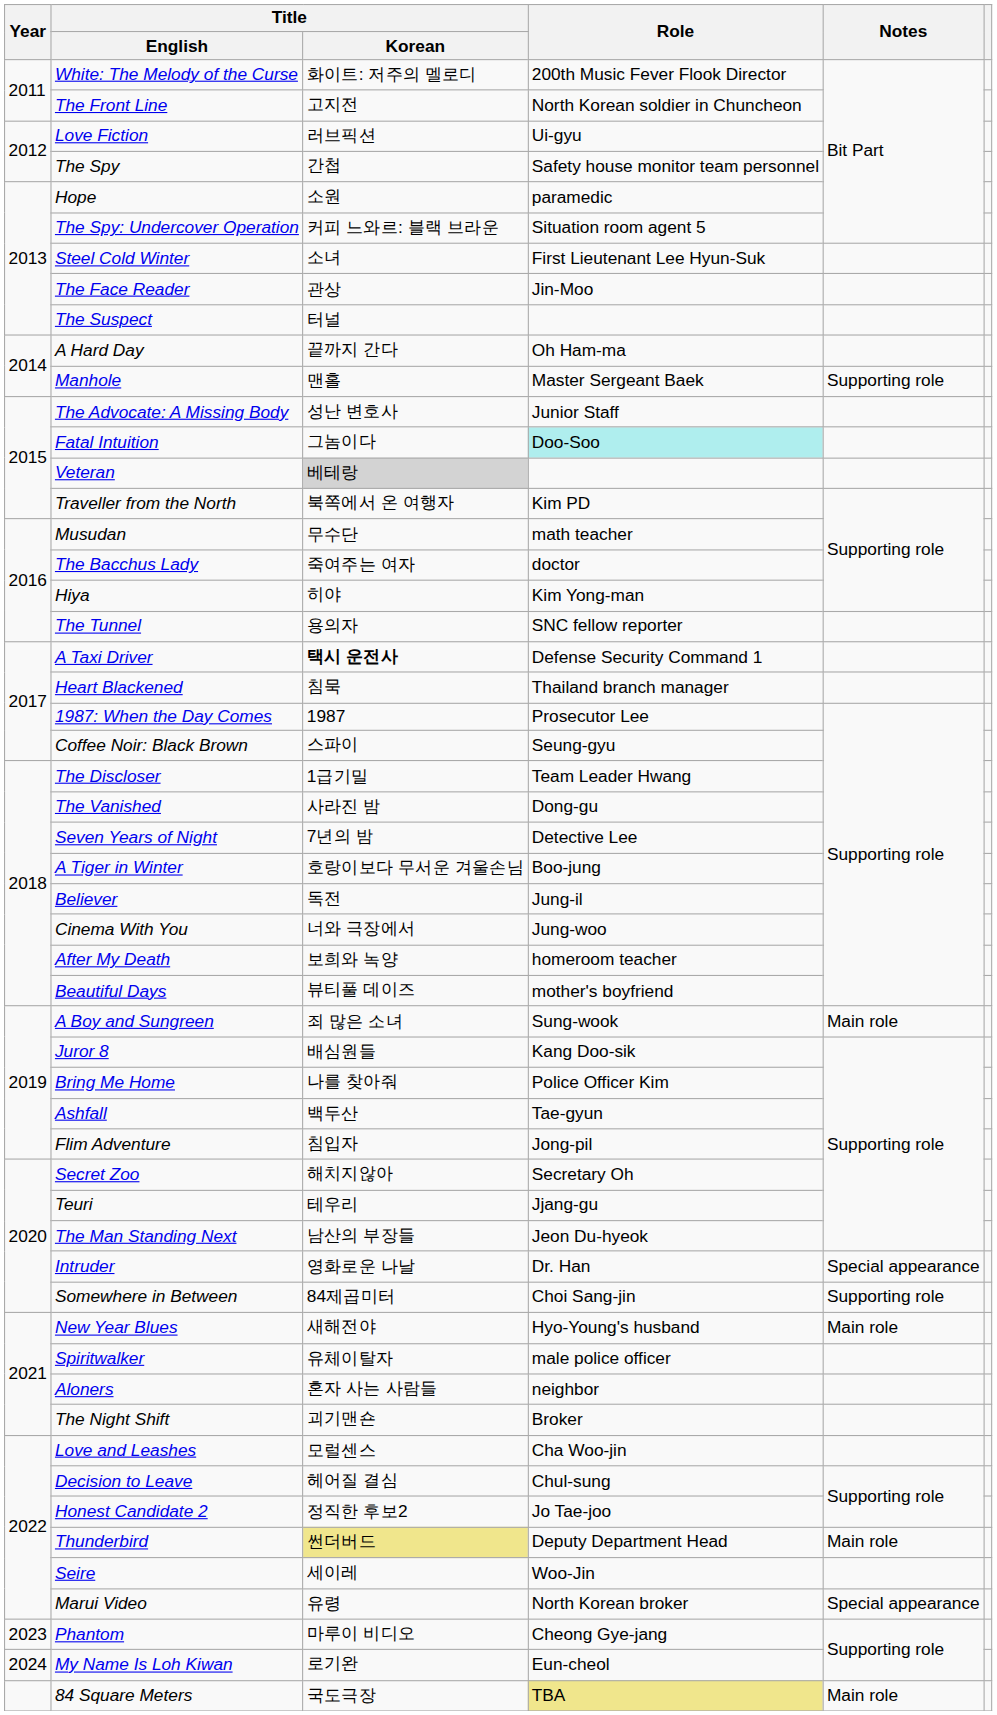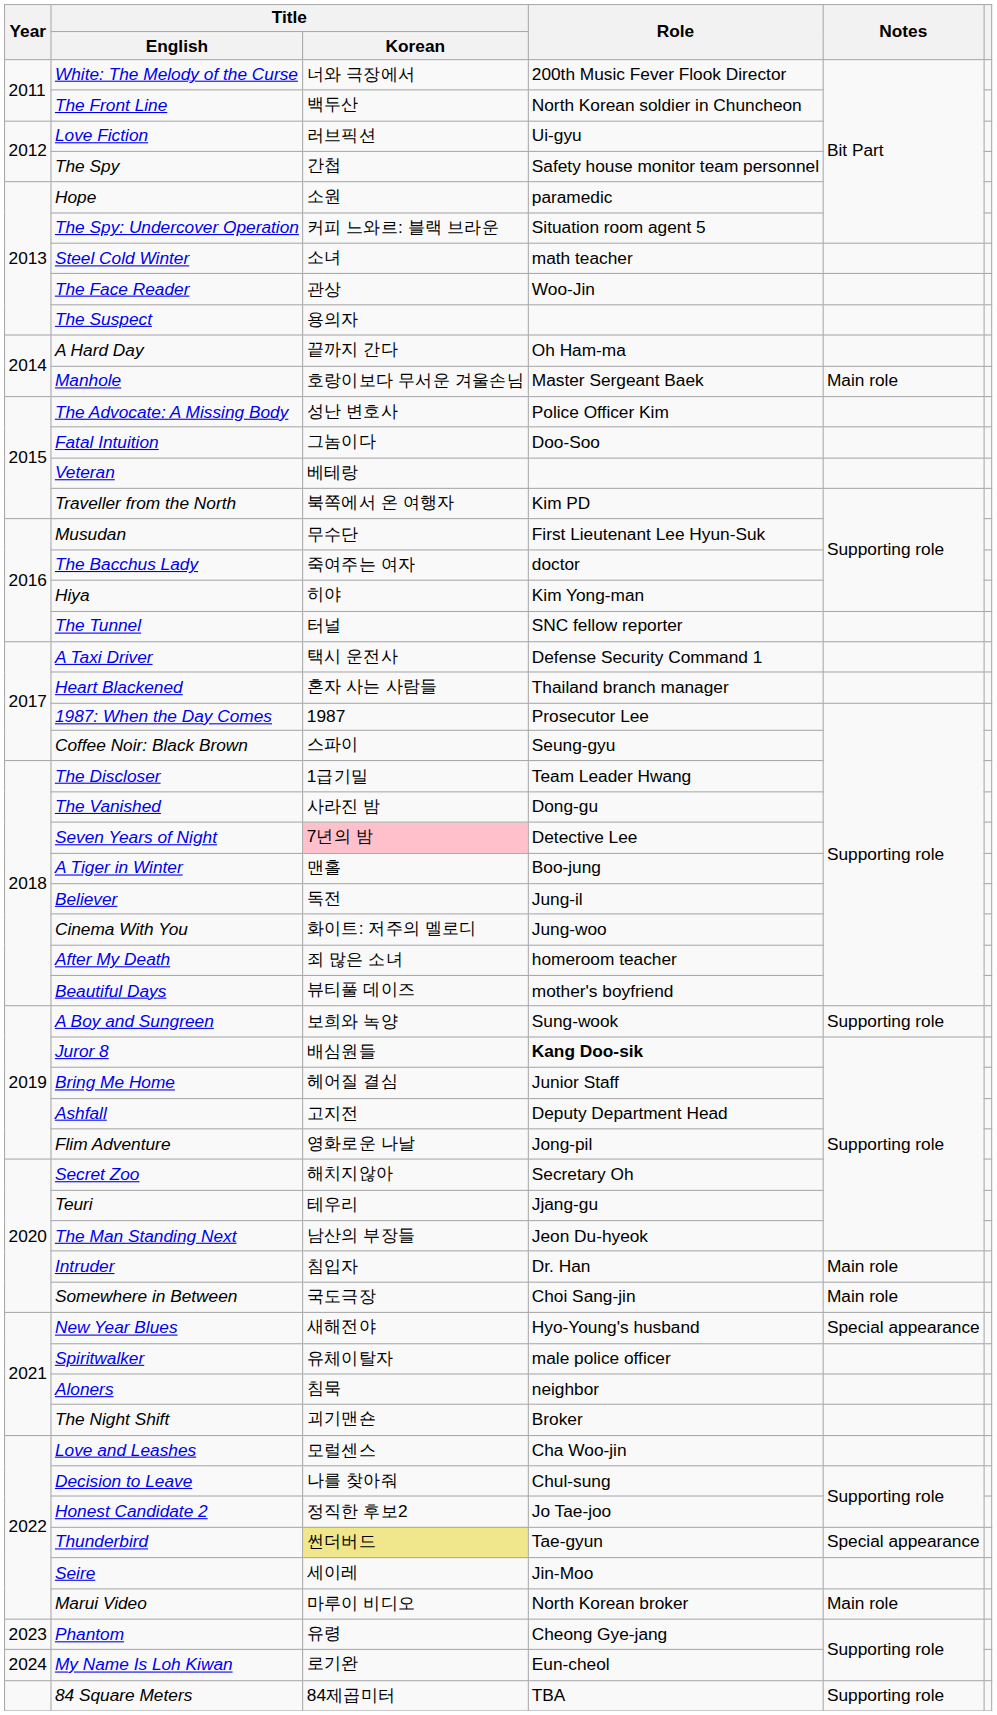 <table class="wikitable sortable">
 <tr>
 <th rowspan="2">Year</th>
 <th colspan="2">Title</th>
 <th rowspan="2">Role</th>
 <th rowspan="2">Notes</th>
 <th rowspan="2" class="unsortable"></th>
 </tr>
 <tr>
 <th>English</th>
 <th>Korean</th>
 </tr>
 <tr>
 <td rowspan="2">2011</td>
 <td><em><a href='#'>White: The Melody of the Curse</a></em></td>
-<td>화이트: 저주의 멜로디</td>
+<td>너와 극장에서</td>
 <td>200th Music Fever Flook Director</td>
 <td rowspan="6">Bit Part</td>
 <td></td>
 </tr>
 <tr>
 <td><em><a href='#'>The Front Line</a></em></td>
-<td>고지전</td>
+<td>백두산</td>
 <td>North Korean soldier in Chuncheon</td>
 <td></td>
 </tr>
 <tr>
 <td rowspan="2">2012</td>
 <td><em><a href='#'>Love Fiction</a></em></td>
 <td>러브픽션</td>
 <td>Ui-gyu</td>
 <td></td>
 </tr>
 <tr>
 <td><em>The Spy</em></td>
 <td>간첩</td>
 <td>Safety house monitor team personnel</td>
 <td></td>
 </tr>
 <tr>
 <td rowspan="5">2013</td>
 <td><em>Hope</em></td>
 <td>소원</td>
 <td>paramedic</td>
 <td></td>
 </tr>
 <tr>
 <td><em><a href='#'>The Spy: Undercover Operation</a></em></td>
 <td>커피 느와르: 블랙 브라운</td>
 <td>Situation room agent 5</td>
 <td></td>
 </tr>
 <tr>
 <td><em><a href='#'>Steel Cold Winter</a></em></td>
 <td>소녀</td>
-<td>First Lieutenant Lee Hyun-Suk</td>
+<td>math teacher</td>
 <td></td>
 <td></td>
 </tr>
 <tr>
 <td><em><a href='#'>The Face Reader</a></em></td>
 <td>관상</td>
-<td>Jin-Moo</td>
+<td>Woo-Jin</td>
 <td></td>
 <td></td>
 </tr>
 <tr>
 <td><em><a href='#'>The Suspect</a></em></td>
-<td>터널</td>
+<td>용의자</td>
 <td></td>
 <td></td>
 <td></td>
 </tr>
 <tr>
 <td rowspan="2">2014</td>
 <td><em>A Hard Day</em></td>
 <td>끝까지 간다</td>
 <td>Oh Ham-ma</td>
 <td></td>
 <td></td>
 </tr>
 <tr>
 <td><em><a href='#'>Manhole</a></em></td>
-<td>맨홀</td>
+<td>호랑이보다 무서운 겨울손님</td>
 <td>Master Sergeant Baek</td>
-<td>Supporting role</td>
+<td>Main role</td>
 <td></td>
 </tr>
 <tr>
 <td rowspan="4">2015</td>
 <td><em><a href='#'>The Advocate: A Missing Body</a></em></td>
 <td>성난 변호사</td>
-<td>Junior Staff</td>
+<td>Police Officer Kim</td>
 <td></td>
 <td></td>
 </tr>
 <tr>
 <td><em><a href='#'>Fatal Intuition</a></em></td>
 <td>그놈이다</td>
-<td style="background: paleturquoise;">Doo-Soo</td>
+<td>Doo-Soo</td>
 <td></td>
 <td></td>
 </tr>
 <tr>
 <td><em><a href='#'>Veteran</a></em></td>
-<td style="background: lightgrey;">베테랑</td>
+<td>베테랑</td>
 <td></td>
 <td></td>
 <td></td>
 </tr>
 <tr>
 <td><em>Traveller from the North</em></td>
 <td>북쪽에서 온 여행자</td>
 <td>Kim PD</td>
 <td rowspan="4">Supporting role</td>
 <td></td>
 </tr>
 <tr>
 <td rowspan="4">2016</td>
 <td><em>Musudan</em></td>
 <td>무수단</td>
-<td>math teacher</td>
+<td>First Lieutenant Lee Hyun-Suk</td>
 <td></td>
 </tr>
 <tr>
 <td><em><a href='#'>The Bacchus Lady</a></em></td>
 <td>죽여주는 여자</td>
 <td>doctor</td>
 <td></td>
 </tr>
 <tr>
 <td><em>Hiya</em></td>
 <td>히야</td>
 <td>Kim Yong-man</td>
 <td></td>
 </tr>
 <tr>
 <td><em><a href='#'>The Tunnel</a></em></td>
-<td>용의자</td>
+<td>터널</td>
 <td>SNC fellow reporter</td>
 <td></td>
 <td></td>
 </tr>
 <tr>
 <td rowspan="4">2017</td>
 <td><em><a href='#'>A Taxi Driver</a></em></td>
-<td><strong>택시 운전사</strong></td>
+<td>택시 운전사</td>
 <td>Defense Security Command 1</td>
 <td></td>
 <td></td>
 </tr>
 <tr>
 <td><em><a href='#'>Heart Blackened</a></em></td>
-<td>침묵</td>
+<td>혼자 사는 사람들</td>
 <td>Thailand branch manager</td>
 <td></td>
 <td></td>
 </tr>
 <tr>
 <td><em><a href='#'>1987: When the Day Comes</a></em></td>
 <td>1987</td>
 <td>Prosecutor Lee</td>
 <td rowspan="10">Supporting role</td>
 <td></td>
 </tr>
 <tr>
 <td><em>Coffee Noir: Black Brown</em></td>
 <td>스파이</td>
 <td>Seung-gyu</td>
 <td></td>
 </tr>
 <tr>
 <td rowspan="8">2018</td>
 <td><em><a href='#'>The Discloser</a></em></td>
 <td>1급기밀</td>
 <td>Team Leader Hwang</td>
 <td></td>
 </tr>
 <tr>
 <td><em><a href='#'>The Vanished</a></em></td>
 <td>사라진 밤</td>
 <td>Dong-gu</td>
 <td></td>
 </tr>
 <tr>
 <td><em><a href='#'>Seven Years of Night</a></em></td>
-<td>7년의 밤</td>
+<td style="background: pink;">7년의 밤</td>
 <td>Detective Lee</td>
 <td></td>
 </tr>
 <tr>
 <td><em><a href='#'>A Tiger in Winter</a></em></td>
-<td>호랑이보다 무서운 겨울손님</td>
+<td>맨홀</td>
 <td>Boo-jung</td>
 <td></td>
 </tr>
 <tr>
 <td><em><a href='#'>Believer</a></em></td>
 <td>독전</td>
 <td>Jung-il</td>
 <td></td>
 </tr>
 <tr>
 <td><em>Cinema With You</em></td>
-<td>너와 극장에서</td>
+<td>화이트: 저주의 멜로디</td>
 <td>Jung-woo</td>
 <td></td>
 </tr>
 <tr>
 <td><em><a href='#'>After My Death</a></em></td>
-<td>보희와 녹양</td>
+<td>죄 많은 소녀</td>
 <td>homeroom teacher</td>
 <td></td>
 </tr>
 <tr>
 <td><em><a href='#'>Beautiful Days</a></em></td>
 <td>뷰티풀 데이즈</td>
 <td>mother's boyfriend</td>
 <td></td>
 </tr>
 <tr>
 <td rowspan="5">2019</td>
 <td><em><a href='#'>A Boy and Sungreen</a></em></td>
-<td>죄 많은 소녀</td>
+<td>보희와 녹양</td>
 <td>Sung-wook</td>
-<td>Main role</td>
+<td>Supporting role</td>
 <td></td>
 </tr>
 <tr>
 <td><em><a href='#'>Juror 8</a></em></td>
 <td>배심원들</td>
-<td>Kang Doo-sik</td>
+<td><strong>Kang Doo-sik</strong></td>
 <td rowspan="7">Supporting role</td>
 <td></td>
 </tr>
 <tr>
 <td><em><a href='#'>Bring Me Home</a></em></td>
-<td>나를 찾아줘</td>
-<td>Police Officer Kim</td>
+<td>헤어질 결심</td>
+<td>Junior Staff</td>
 <td></td>
 </tr>
 <tr>
 <td><em><a href='#'>Ashfall</a></em></td>
-<td>백두산</td>
-<td>Tae-gyun</td>
+<td>고지전</td>
+<td>Deputy Department Head</td>
 <td></td>
 </tr>
 <tr>
 <td><em>Flim Adventure</em></td>
-<td>침입자</td>
+<td>영화로운 나날</td>
 <td>Jong-pil</td>
 <td></td>
 </tr>
 <tr>
 <td rowspan="5">2020</td>
 <td><em><a href='#'>Secret Zoo</a></em></td>
 <td>해치지않아</td>
 <td>Secretary Oh</td>
 <td></td>
 </tr>
 <tr>
 <td><em>Teuri</em></td>
 <td>테우리</td>
 <td>Jjang-gu</td>
 <td></td>
 </tr>
 <tr>
 <td><em><a href='#'>The Man Standing Next</a></em></td>
 <td>남산의 부장들</td>
 <td>Jeon Du-hyeok</td>
 <td></td>
 </tr>
 <tr>
 <td><em><a href='#'>Intruder</a></em></td>
-<td>영화로운 나날</td>
+<td>침입자</td>
 <td>Dr. Han</td>
-<td>Special appearance</td>
+<td>Main role</td>
 <td></td>
 </tr>
 <tr>
 <td><em>Somewhere in Between</em></td>
-<td>84제곱미터</td>
+<td>국도극장</td>
 <td>Choi Sang-jin</td>
-<td>Supporting role</td>
+<td>Main role</td>
 <td></td>
 </tr>
 <tr>
 <td rowspan="4">2021</td>
 <td><em><a href='#'>New Year Blues</a></em></td>
 <td>새해전야</td>
 <td>Hyo-Young's husband</td>
-<td>Main role</td>
+<td>Special appearance</td>
 <td></td>
 </tr>
 <tr>
 <td><em><a href='#'>Spiritwalker</a></em></td>
 <td>유체이탈자</td>
 <td>male police officer</td>
 <td></td>
 <td></td>
 </tr>
 <tr>
 <td><em><a href='#'>Aloners</a></em></td>
-<td>혼자 사는 사람들</td>
+<td>침묵</td>
 <td>neighbor</td>
 <td></td>
 <td></td>
 </tr>
 <tr>
 <td><em>The Night Shift</em></td>
 <td>괴기맨숀</td>
 <td>Broker</td>
 <td></td>
 <td></td>
 </tr>
 <tr>
 <td rowspan="6">2022</td>
 <td><em><a href='#'>Love and Leashes</a></em></td>
 <td>모럴센스</td>
 <td>Cha Woo-jin</td>
 <td></td>
 <td></td>
 </tr>
 <tr>
 <td><em><a href='#'>Decision to Leave</a></em></td>
-<td>헤어질 결심</td>
+<td>나를 찾아줘</td>
 <td>Chul-sung</td>
 <td rowspan="2">Supporting role</td>
 <td></td>
 </tr>
 <tr>
 <td><em><a href='#'>Honest Candidate 2</a></em></td>
 <td>정직한 후보2</td>
 <td>Jo Tae-joo</td>
 <td></td>
 </tr>
 <tr>
 <td><em><a href='#'>Thunderbird</a></em></td>
 <td style="background: khaki;">썬더버드</td>
-<td>Deputy Department Head</td>
-<td>Main role</td>
+<td>Tae-gyun</td>
+<td>Special appearance</td>
 <td></td>
 </tr>
 <tr>
 <td><em><a href='#'>Seire</a></em></td>
 <td>세이레</td>
-<td>Woo-Jin</td>
+<td>Jin-Moo</td>
 <td></td>
 <td></td>
 </tr>
 <tr>
 <td><em>Marui Video</em></td>
-<td>유령</td>
+<td>마루이 비디오</td>
 <td>North Korean broker</td>
-<td>Special appearance</td>
+<td>Main role</td>
 <td></td>
 </tr>
 <tr>
 <td>2023</td>
 <td><em><a href='#'>Phantom</a></em></td>
-<td>마루이 비디오</td>
+<td>유령</td>
 <td>Cheong Gye-jang</td>
 <td rowspan="2">Supporting role</td>
 <td></td>
 </tr>
 <tr>
 <td>2024</td>
 <td><em><a href='#'>My Name Is Loh Kiwan</a></em></td>
 <td>로기완</td>
 <td>Eun-cheol</td>
 <td></td>
 </tr>
 <tr>
 <td></td>
 <td><em>84 Square Meters</em></td>
-<td>국도극장</td>
-<td style="background: khaki;">TBA</td>
-<td>Main role</td>
+<td>84제곱미터</td>
+<td>TBA</td>
+<td>Supporting role</td>
 <td></td>
 </tr>
 </table>
